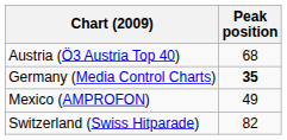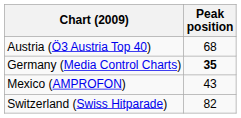 <table class="wikitable sortable">
 <tr>
 <th>Chart (2009)</th>
 <th>Peak<br>position</th>
 </tr>
 <tr>
 <td>Austria (<a href='#'>Ö3 Austria Top 40</a>)</td>
 <td style="text-align:center;">68</td>
 </tr>
 <tr>
 <td>Germany (<a href='#'>Media Control Charts</a>)</td>
 <td style="text-align:center;"><strong>35</strong></td>
 </tr>
 <tr>
 <td>Mexico (<a href='#'>AMPROFON</a>)</td>
-<td style="text-align:center;">49</td>
+<td style="text-align:center;">43</td>
 </tr>
 <tr>
 <td>Switzerland (<a href='#'>Swiss Hitparade</a>)</td>
 <td style="text-align:center;">82</td>
 </tr>
 </table>
